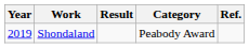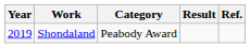 <table class="wikitable">
 <tr>
 <th>Year</th>
 <th>Work</th>
+<th>Category</th>
 <th>Result</th>
-<th>Category</th>
 <th>Ref.</th>
 </tr>
 <tr>
 <td rowspan="1"><a href='#'>2019</a></td>
 <td><a href='#'>Shondaland</a></td>
+<td>Peabody Award</td>
 <td></td>
-<td>Peabody Award</td>
 <td rowspan="1"></td>
 </tr>
 </table>
